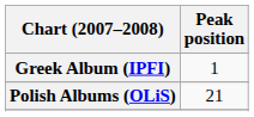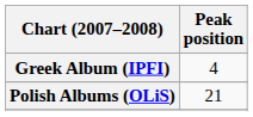 <table class="wikitable sortable plainrowheaders" style="text-align:center">
 <tr>
 <th scope="col">Chart (2007–2008)</th>
 <th scope="col">Peak<br>position</th>
 </tr>
 <tr>
 </tr>
 <tr>
 </tr>
 <tr>
 </tr>
 <tr>
 </tr>
 <tr>
 </tr>
 <tr>
 </tr>
 <tr>
 </tr>
 <tr>
 </tr>
 <tr>
 <th scope="row">Greek Album (<a href='#'>IPFI</a>)</th>
-<td>1</td>
+<td>4</td>
 </tr>
 <tr>
 </tr>
 <tr>
 </tr>
 <tr>
 </tr>
 <tr>
 <th scope="row">Polish Albums (<a href='#'>OLiS</a>)</th>
 <td>21</td>
 </tr>
 <tr>
 </tr>
 <tr>
 </tr>
 <tr>
 </tr>
 <tr>
 </tr>
 <tr>
 </tr>
 <tr>
 </tr>
 <tr>
 </tr>
 </table>
